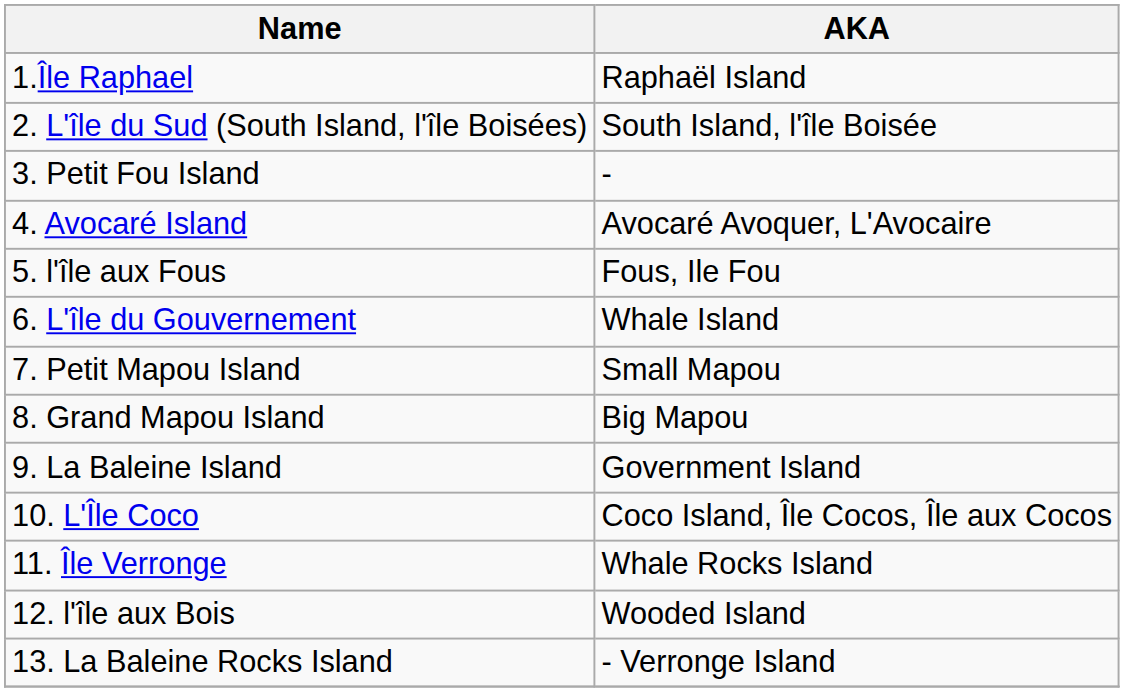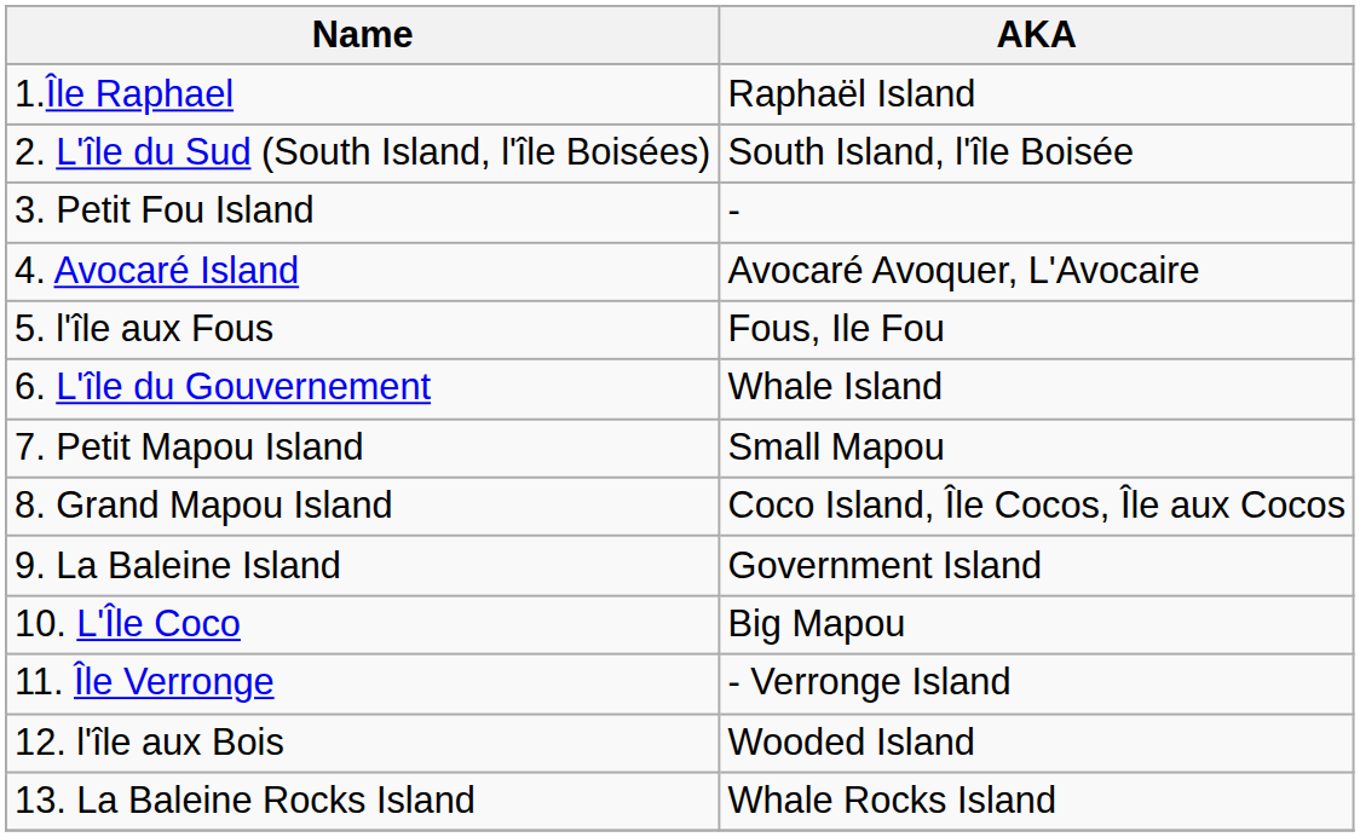 <table class="wikitable">
 <tr>
 <th>Name</th>
 <th>AKA</th>
 </tr>
 <tr>
 <td>1.<a href='#'>Île Raphael</a></td>
 <td>Raphaël Island</td>
 </tr>
 <tr>
 <td>2. <a href='#'>L'île du Sud</a> (South Island, l'île Boisées)</td>
 <td>South Island, l'île Boisée</td>
 </tr>
 <tr>
 <td>3. Petit Fou Island</td>
 <td>-</td>
 </tr>
 <tr>
 <td>4. <a href='#'>Avocaré Island</a></td>
 <td>Avocaré Avoquer, L'Avocaire</td>
 </tr>
 <tr>
 <td>5. l'île aux Fous</td>
 <td>Fous, Ile Fou</td>
 </tr>
 <tr>
 <td>6. <a href='#'>L'île du Gouvernement</a></td>
 <td>Whale Island</td>
 </tr>
 <tr>
 <td>7. Petit Mapou Island</td>
 <td>Small Mapou</td>
 </tr>
 <tr>
 <td>8. Grand Mapou Island</td>
-<td>Big Mapou</td>
+<td>Coco Island, Île Cocos, Île aux Cocos</td>
 </tr>
 <tr>
 <td>9. La Baleine Island</td>
 <td>Government Island</td>
 </tr>
 <tr>
 <td>10. <a href='#'>L'Île Coco</a></td>
-<td>Coco Island, Île Cocos, Île aux Cocos</td>
+<td>Big Mapou</td>
 </tr>
 <tr>
 <td>11. <a href='#'>Île Verronge</a></td>
-<td>Whale Rocks Island</td>
+<td>-	 Verronge Island</td>
 </tr>
 <tr>
 <td>12. l'île aux Bois</td>
 <td>Wooded Island</td>
 </tr>
 <tr>
 <td>13. La Baleine Rocks Island</td>
-<td>-	 Verronge Island</td>
+<td>Whale Rocks Island</td>
 </tr>
 <tr>
 </tr>
 </table>
